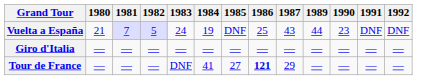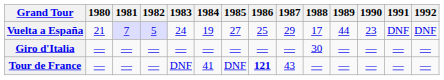 <table class="wikitable plainrowheaders">
 <tr>
 <th scope="col"><a href='#'>Grand Tour</a></th>
 <th scope="col">1980</th>
 <th scope="col">1981</th>
 <th scope="col">1982</th>
 <th scope="col">1983</th>
 <th scope="col">1984</th>
 <th scope="col">1985</th>
 <th scope="col">1986</th>
 <th scope="col">1987</th>
+<th scope="col">1988</th>
 <th scope="col">1989</th>
 <th scope="col">1990</th>
 <th scope="col">1991</th>
 <th scope="col">1992</th>
 </tr>
 <tr style="text-align:center;">
 <th scope="row"> <a href='#'>Vuelta a España</a></th>
 <td><a href='#'>21</a></td>
 <td style="background:#ddf;"><a href='#'>7</a></td>
 <td style="background:#ddf;"><a href='#'>5</a></td>
 <td><a href='#'>24</a></td>
 <td><a href='#'>19</a></td>
-<td><a href='#'>DNF</a></td>
+<td><a href='#'>27</a></td>
 <td><a href='#'>25</a></td>
-<td><a href='#'>43</a></td>
+<td><a href='#'>29</a></td>
+<td><a href='#'>17</a></td>
 <td><a href='#'>44</a></td>
 <td><a href='#'>23</a></td>
 <td><a href='#'>DNF</a></td>
 <td><a href='#'>DNF</a></td>
 </tr>
 <tr style="text-align:center;">
 <th scope="row"> <a href='#'>Giro d'Italia</a></th>
 <td><a href='#'>—</a></td>
 <td><a href='#'>—</a></td>
 <td><a href='#'>—</a></td>
 <td><a href='#'>—</a></td>
 <td><a href='#'>—</a></td>
 <td><a href='#'>—</a></td>
 <td><a href='#'>—</a></td>
 <td><a href='#'>—</a></td>
+<td><a href='#'>30</a></td>
 <td><a href='#'>—</a></td>
 <td><a href='#'>—</a></td>
 <td><a href='#'>—</a></td>
 <td><a href='#'>—</a></td>
 </tr>
 <tr style="text-align:center;">
 <th scope="row"> <a href='#'>Tour de France</a></th>
 <td><a href='#'>—</a></td>
 <td><a href='#'>—</a></td>
 <td><a href='#'>—</a></td>
 <td><a href='#'>DNF</a></td>
 <td><a href='#'>41</a></td>
-<td><a href='#'>27</a></td>
+<td><a href='#'>DNF</a></td>
 <td><strong><a href='#'>121</a></strong></td>
-<td><a href='#'>29</a></td>
+<td><a href='#'>43</a></td>
+<td><a href='#'>—</a></td>
 <td><a href='#'>—</a></td>
 <td><a href='#'>—</a></td>
 <td><a href='#'>—</a></td>
 <td><a href='#'>—</a></td>
 </tr>
 </table>
